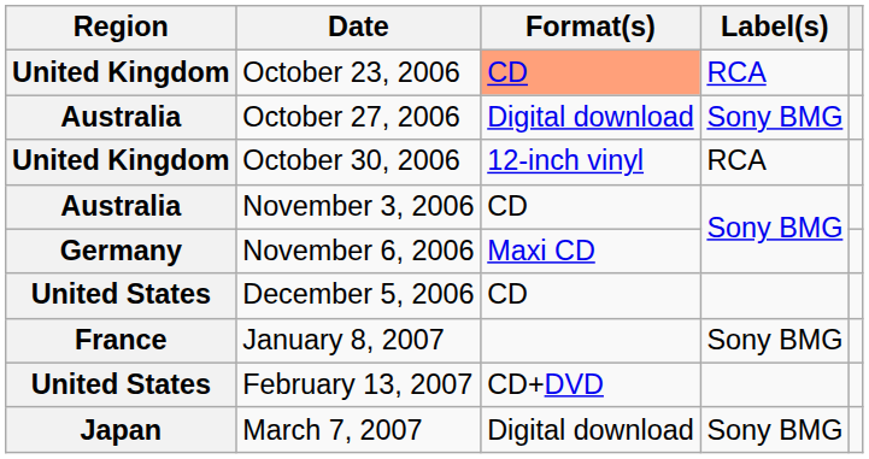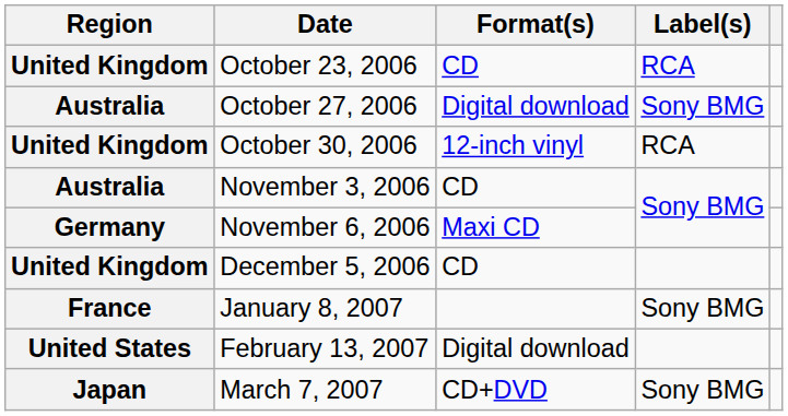 <table class="wikitable plainrowheaders">
 <tr>
 <th scope="col">Region</th>
 <th scope="col">Date</th>
 <th scope="col">Format(s)</th>
 <th scope="col">Label(s)</th>
 <th scope="col"></th>
 </tr>
 <tr>
 <th scope="row">United Kingdom</th>
 <td>October 23, 2006</td>
-<td style="background: lightsalmon;"><a href='#'>CD</a></td>
+<td><a href='#'>CD</a></td>
 <td><a href='#'>RCA</a></td>
 <td align="center"></td>
 </tr>
 <tr>
 <th scope="row">Australia</th>
 <td>October 27, 2006</td>
 <td><a href='#'>Digital download</a> </td>
 <td><a href='#'>Sony BMG</a></td>
 <td align="center"></td>
 </tr>
 <tr>
 <th scope="row">United Kingdom</th>
 <td>October 30, 2006</td>
 <td><a href='#'>12-inch vinyl</a></td>
 <td>RCA</td>
 <td align="center"></td>
 </tr>
 <tr>
 <th scope="row">Australia</th>
 <td>November 3, 2006</td>
 <td>CD</td>
 <td rowspan="2"><a href='#'>Sony BMG</a></td>
 <td></td>
 </tr>
 <tr>
 <th scope="row">Germany</th>
 <td>November 6, 2006</td>
 <td><a href='#'>Maxi CD</a></td>
 <td></td>
 </tr>
 <tr>
-<th scope="row">United States</th>
+<th scope="row">United Kingdom</th>
 <td>December 5, 2006</td>
 <td>CD</td>
 <td></td>
 <td align="center"></td>
 </tr>
 <tr>
 <th scope="row">France</th>
 <td>January 8, 2007</td>
 <td></td>
 <td>Sony BMG</td>
 <td></td>
 </tr>
 <tr>
 <th scope="row">United States</th>
 <td>February 13, 2007</td>
-<td>CD+<a href='#'>DVD</a></td>
+<td>Digital download </td>
 <td></td>
 <td align="center"></td>
 </tr>
 <tr>
 <th scope="row">Japan</th>
 <td>March 7, 2007</td>
-<td>Digital download </td>
+<td>CD+<a href='#'>DVD</a></td>
 <td>Sony BMG</td>
 <td></td>
 </tr>
 </table>
